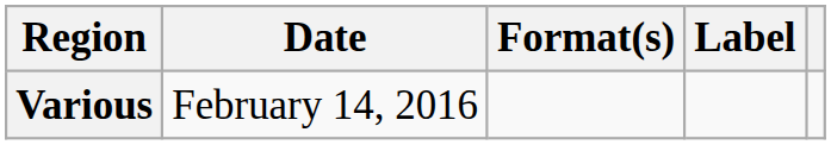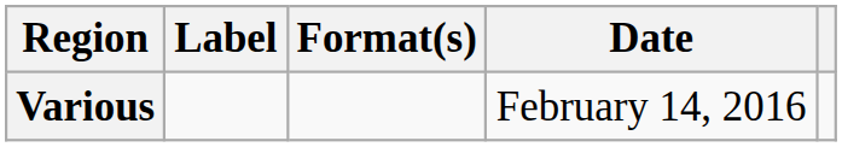 <table class="wikitable plainrowheaders">
 <tr>
 <th scope="col">Region</th>
+<th scope="col">Label</th>
+<th scope="col">Format(s)</th>
 <th scope="col">Date</th>
-<th scope="col">Format(s)</th>
-<th scope="col">Label</th>
 <th scope="col"></th>
 </tr>
 <tr>
 <th scope="row">Various</th>
+<td rowspan=></td>
+<td></td>
 <td>February 14, 2016</td>
-<td></td>
-<td rowspan=></td>
 <td style="text-align:center;"></td>
 </tr>
 </table>
